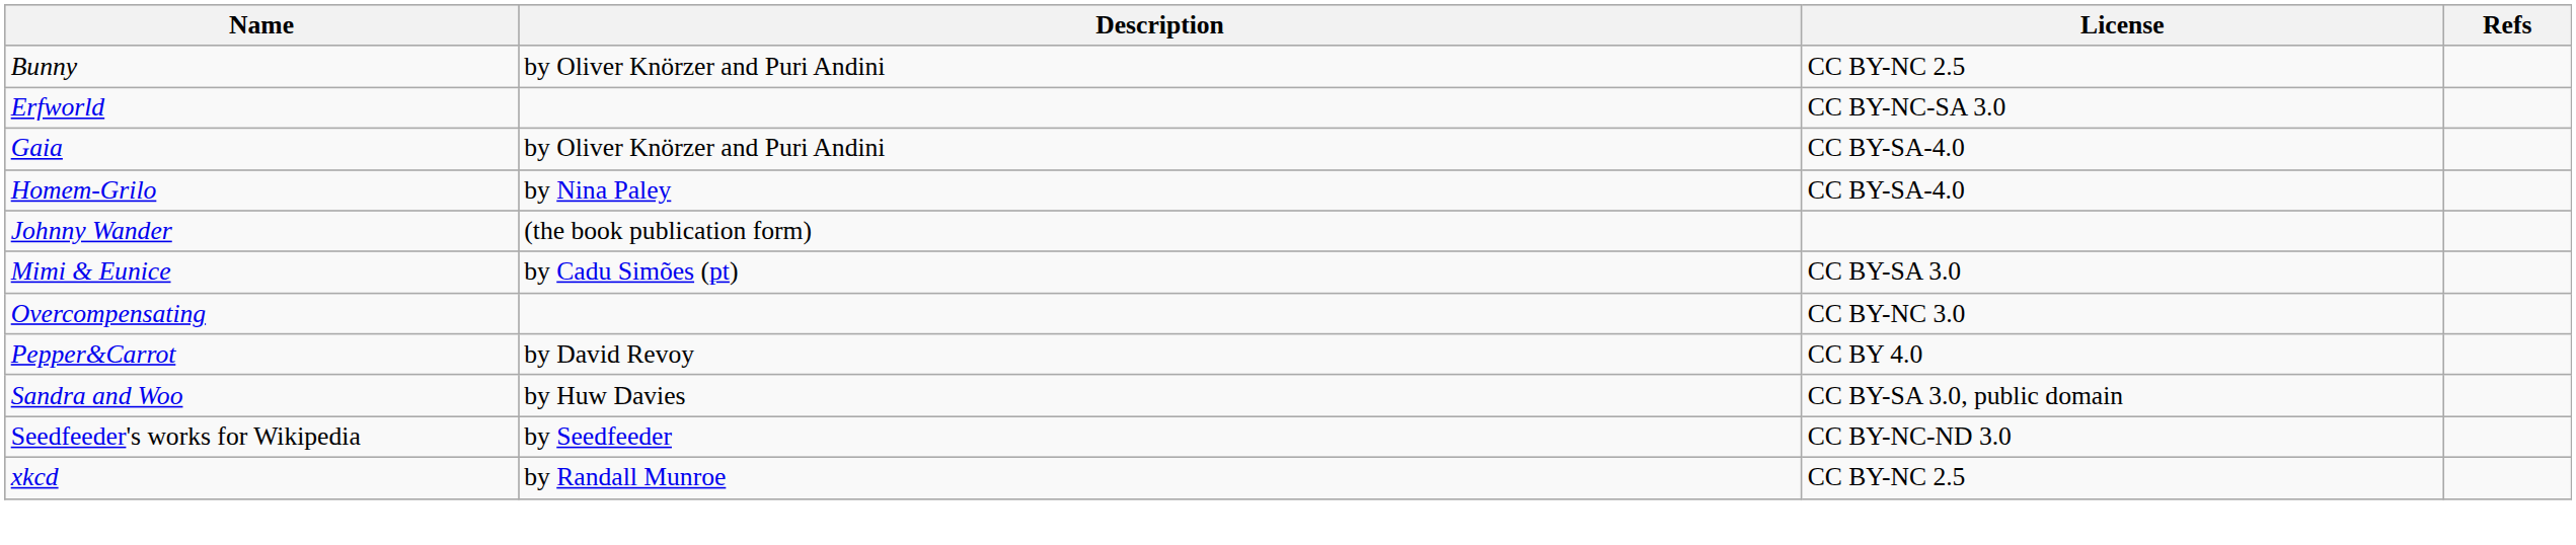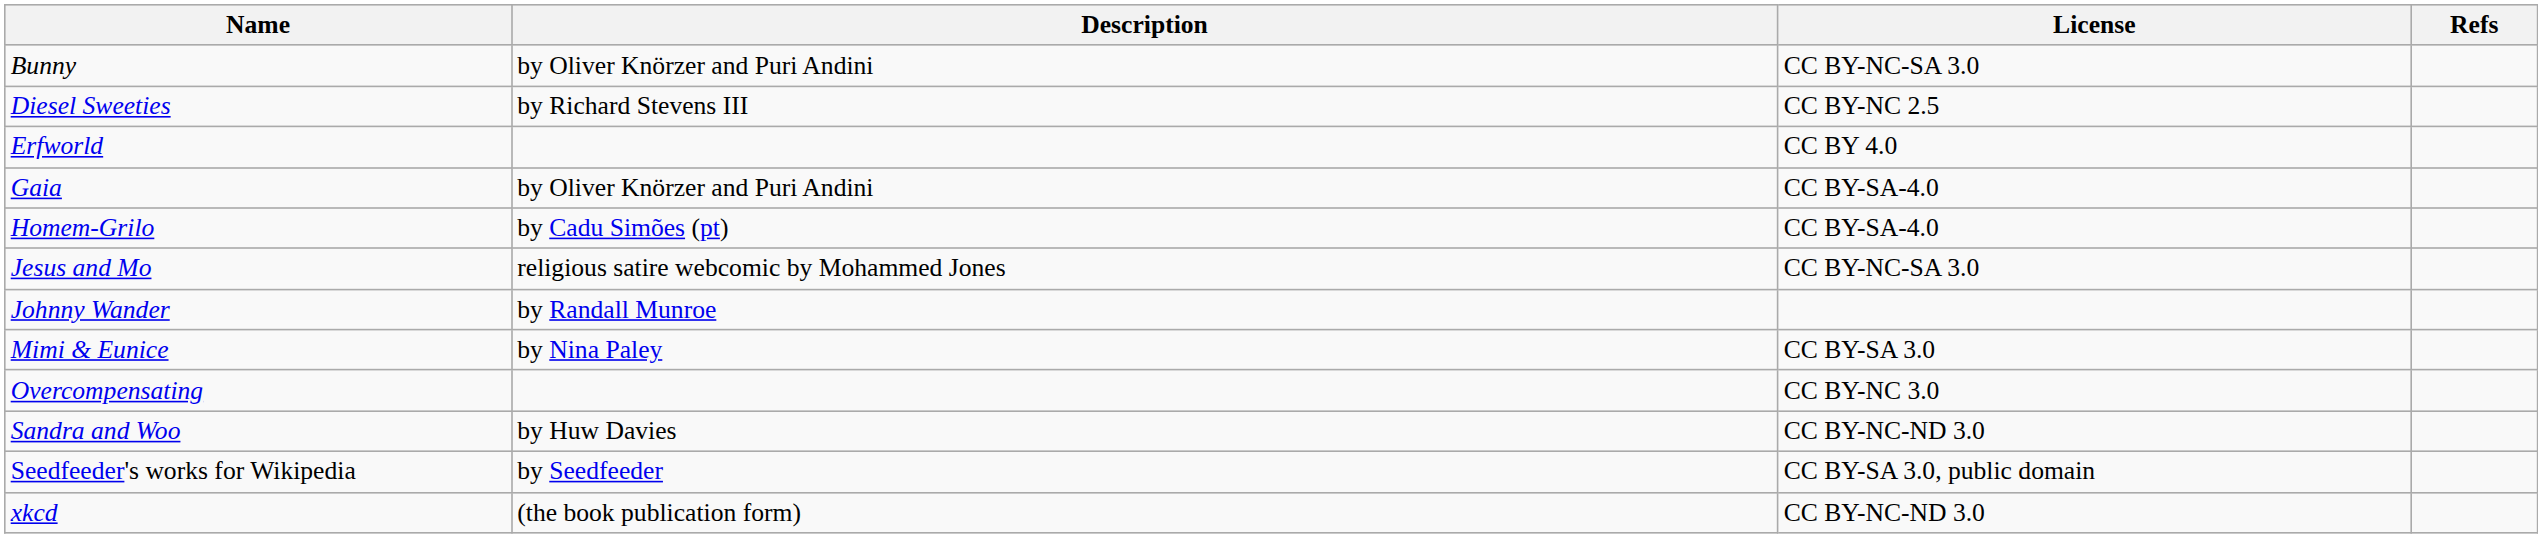 <table class="wikitable sortable" style="width:100%;">
 <tr>
 <th style="width:20%">Name</th>
 <th style="width:50%">Description</th>
 <th style="width:25%">License</th>
 <th style="width:5%">Refs</th>
 </tr>
 <tr>
 <td><em>Bunny</em></td>
 <td>by Oliver Knörzer and Puri Andini</td>
+<td>CC BY-NC-SA 3.0</td>
+<td></td>
+</tr>
+<tr>
+<td><em><a href='#'>Diesel Sweeties</a></em></td>
+<td>by Richard Stevens III</td>
 <td>CC BY-NC 2.5</td>
 <td></td>
 </tr>
 <tr>
 <td><em><a href='#'>Erfworld</a></em></td>
 <td></td>
-<td>CC BY-NC-SA 3.0</td>
+<td>CC BY 4.0</td>
 <td></td>
 </tr>
 <tr>
 <td><em><a href='#'>Gaia</a></em></td>
 <td>by Oliver Knörzer and Puri Andini</td>
 <td>CC BY-SA-4.0</td>
 <td></td>
 </tr>
 <tr>
 <td><em><a href='#'>Homem-Grilo</a></em></td>
-<td>by <a href='#'>Nina Paley</a></td>
+<td>by <a href='#'>Cadu Simões</a> (<a href='#'>pt</a>)</td>
 <td>CC BY-SA-4.0</td>
 <td></td>
 </tr>
 <tr>
+<td><em><a href='#'>Jesus and Mo</a></em></td>
+<td>religious satire webcomic by Mohammed Jones</td>
+<td>CC BY-NC-SA 3.0</td>
+<td></td>
+</tr>
+<tr>
 <td><em><a href='#'>Johnny Wander</a></em></td>
-<td>(the book publication form)</td>
+<td>by <a href='#'>Randall Munroe</a></td>
 <td></td>
 <td></td>
 </tr>
 <tr>
 <td><em><a href='#'>Mimi & Eunice</a></em></td>
-<td>by <a href='#'>Cadu Simões</a> (<a href='#'>pt</a>)</td>
+<td>by <a href='#'>Nina Paley</a></td>
 <td>CC BY-SA 3.0</td>
 <td></td>
 </tr>
 <tr>
 <td><em><a href='#'>Overcompensating</a></em></td>
 <td></td>
 <td>CC BY-NC 3.0</td>
 <td></td>
 </tr>
 <tr>
-<td><em><a href='#'>Pepper&Carrot</a></em></td>
-<td>by David Revoy</td>
-<td>CC BY 4.0</td>
-<td></td>
-</tr>
-<tr>
 <td><em><a href='#'>Sandra and Woo</a></em></td>
 <td>by Huw Davies</td>
-<td>CC BY-SA 3.0, public domain</td>
+<td>CC BY-NC-ND 3.0</td>
 <td></td>
 </tr>
 <tr>
 <td><a href='#'>Seedfeeder</a>'s works for Wikipedia</td>
 <td>by <a href='#'>Seedfeeder</a></td>
-<td>CC BY-NC-ND 3.0</td>
+<td>CC BY-SA 3.0, public domain</td>
 <td></td>
 </tr>
 <tr>
 <td><em><a href='#'>xkcd</a></em></td>
-<td>by <a href='#'>Randall Munroe</a></td>
-<td>CC BY-NC 2.5</td>
+<td>(the book publication form)</td>
+<td>CC BY-NC-ND 3.0</td>
 <td></td>
 </tr>
 </table>
